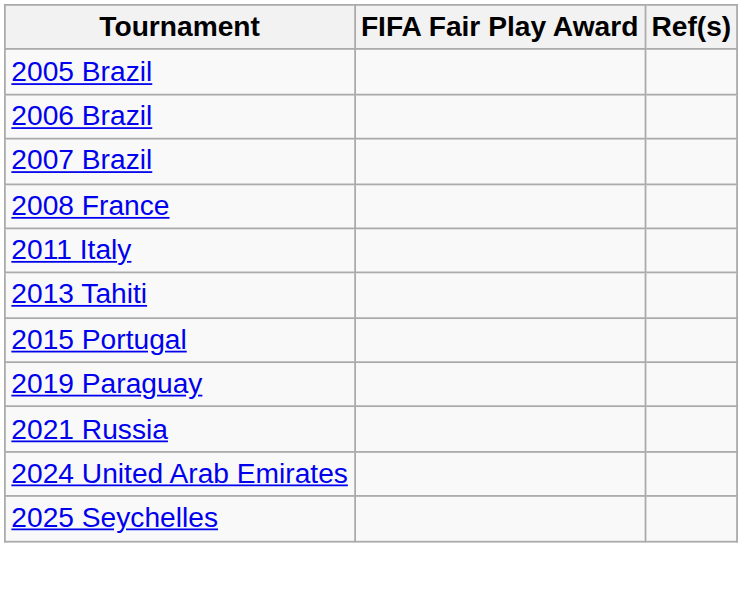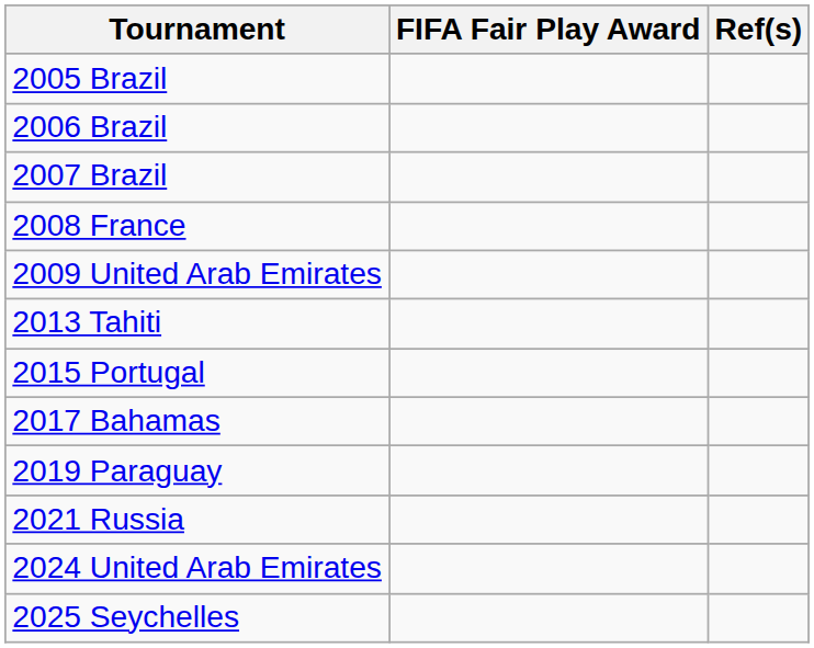 <table class=wikitable>
 <tr>
 <th>Tournament</th>
 <th>FIFA Fair Play Award</th>
 <th>Ref(s)</th>
 </tr>
 <tr>
 <td><a href='#'>2005 Brazil</a></td>
 <td></td>
 <td></td>
 </tr>
 <tr>
 <td><a href='#'>2006 Brazil</a></td>
 <td></td>
 <td></td>
 </tr>
 <tr>
 <td><a href='#'>2007 Brazil</a></td>
 <td></td>
 <td></td>
 </tr>
 <tr>
 <td><a href='#'>2008 France</a></td>
 <td></td>
 <td></td>
 </tr>
 <tr>
-<td><a href='#'>2011 Italy</a></td>
-<td></td>
+<td><a href='#'>2009 United Arab Emirates</a></td>
+<td><br></td>
 <td></td>
 </tr>
 <tr>
 <td><a href='#'>2013 Tahiti</a></td>
 <td></td>
 <td></td>
 </tr>
 <tr>
 <td><a href='#'>2015 Portugal</a></td>
+<td></td>
+<td></td>
+</tr>
+<tr>
+<td><a href='#'>2017 Bahamas</a></td>
 <td></td>
 <td></td>
 </tr>
 <tr>
 <td><a href='#'>2019 Paraguay</a></td>
 <td></td>
 <td></td>
 </tr>
 <tr>
 <td><a href='#'>2021 Russia</a></td>
 <td></td>
 <td></td>
 </tr>
 <tr>
 <td><a href='#'>2024 United Arab Emirates</a></td>
 <td></td>
 <td></td>
 </tr>
 <tr>
 <td><a href='#'>2025 Seychelles</a></td>
 <td></td>
 <td></td>
 </tr>
 </table>
